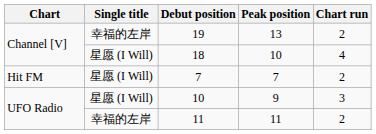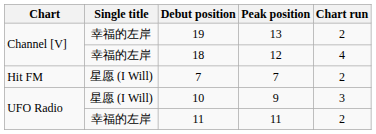 <table class="wikitable">
 <tr>
 <th align="center" width="100">Chart</th>
 <th align="center" width="90">Single title</th>
 <th align="center">Debut position</th>
 <th align="center">Peak position</th>
 <th align="center">Chart run</th>
 </tr>
 <tr>
 <td rowspan="2">Channel [V]</td>
 <td align="center">幸福的左岸</td>
 <td align="center">19</td>
 <td align="center">13</td>
 <td align="center">2</td>
 </tr>
 <tr>
-<td align="center">星愿 (I Will)</td>
+<td align="center">幸福的左岸</td>
 <td align="center">18</td>
-<td align="center">10</td>
+<td align="center">12</td>
 <td align="center">4</td>
 </tr>
 <tr>
 <td>Hit FM</td>
 <td align="center">星愿 (I Will)</td>
 <td align="center">7</td>
 <td align="center">7</td>
 <td align="center">2</td>
 </tr>
 <tr>
 <td rowspan="2">UFO Radio</td>
 <td align="center">星愿 (I Will)</td>
 <td align="center">10</td>
 <td align="center">9</td>
 <td align="center">3</td>
 </tr>
 <tr>
 <td align="center">幸福的左岸</td>
 <td align="center">11</td>
 <td align="center">11</td>
 <td align="center">2</td>
 </tr>
 </table>
